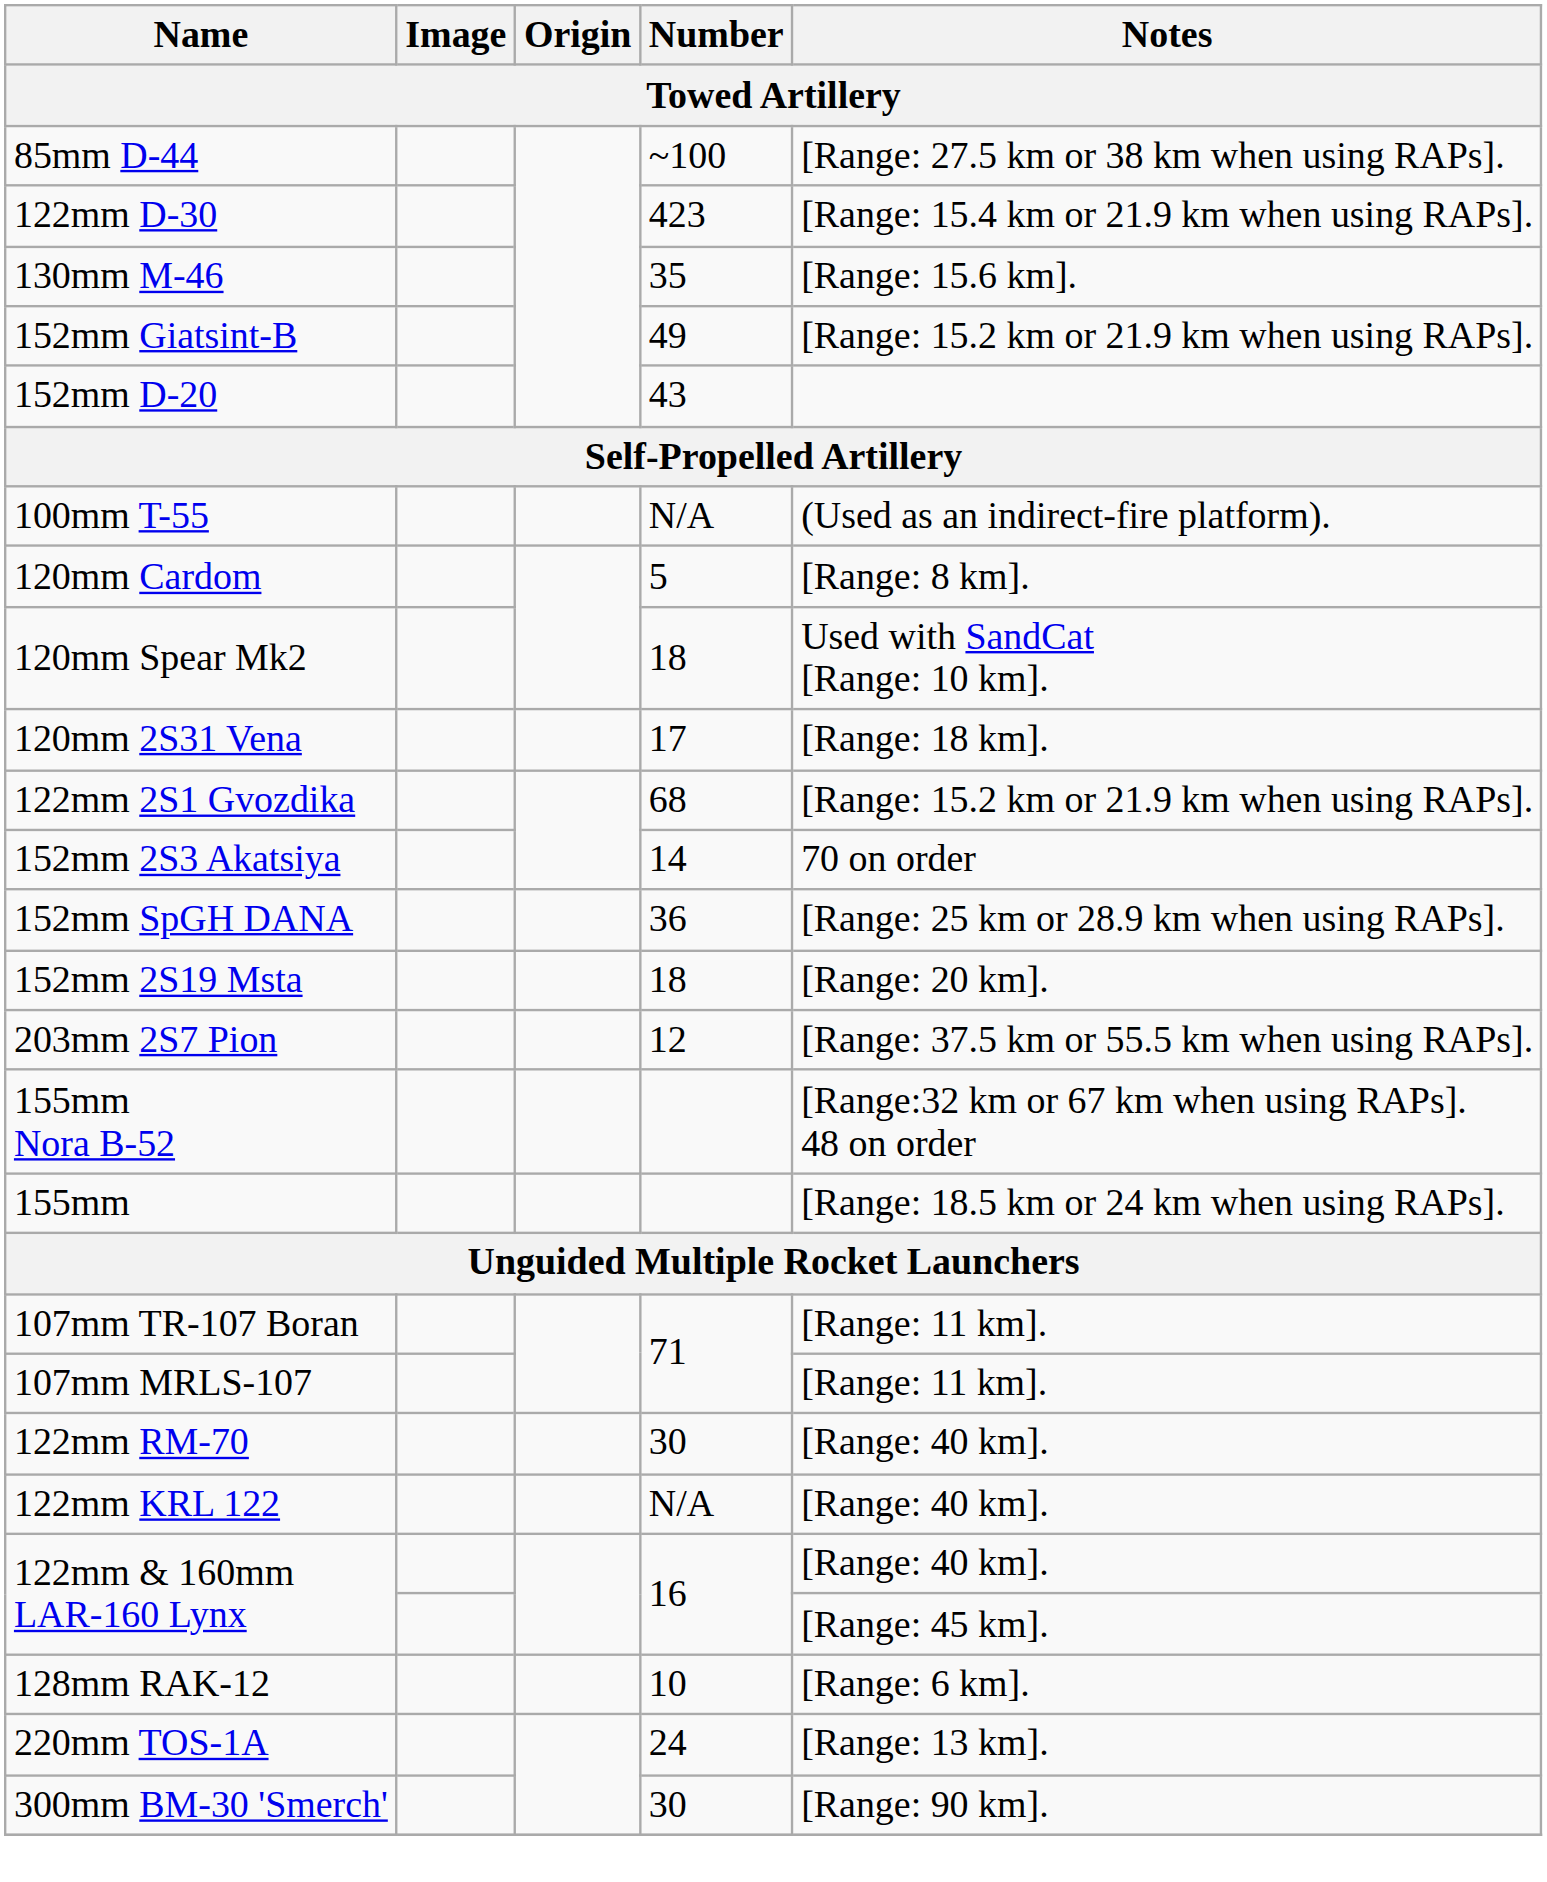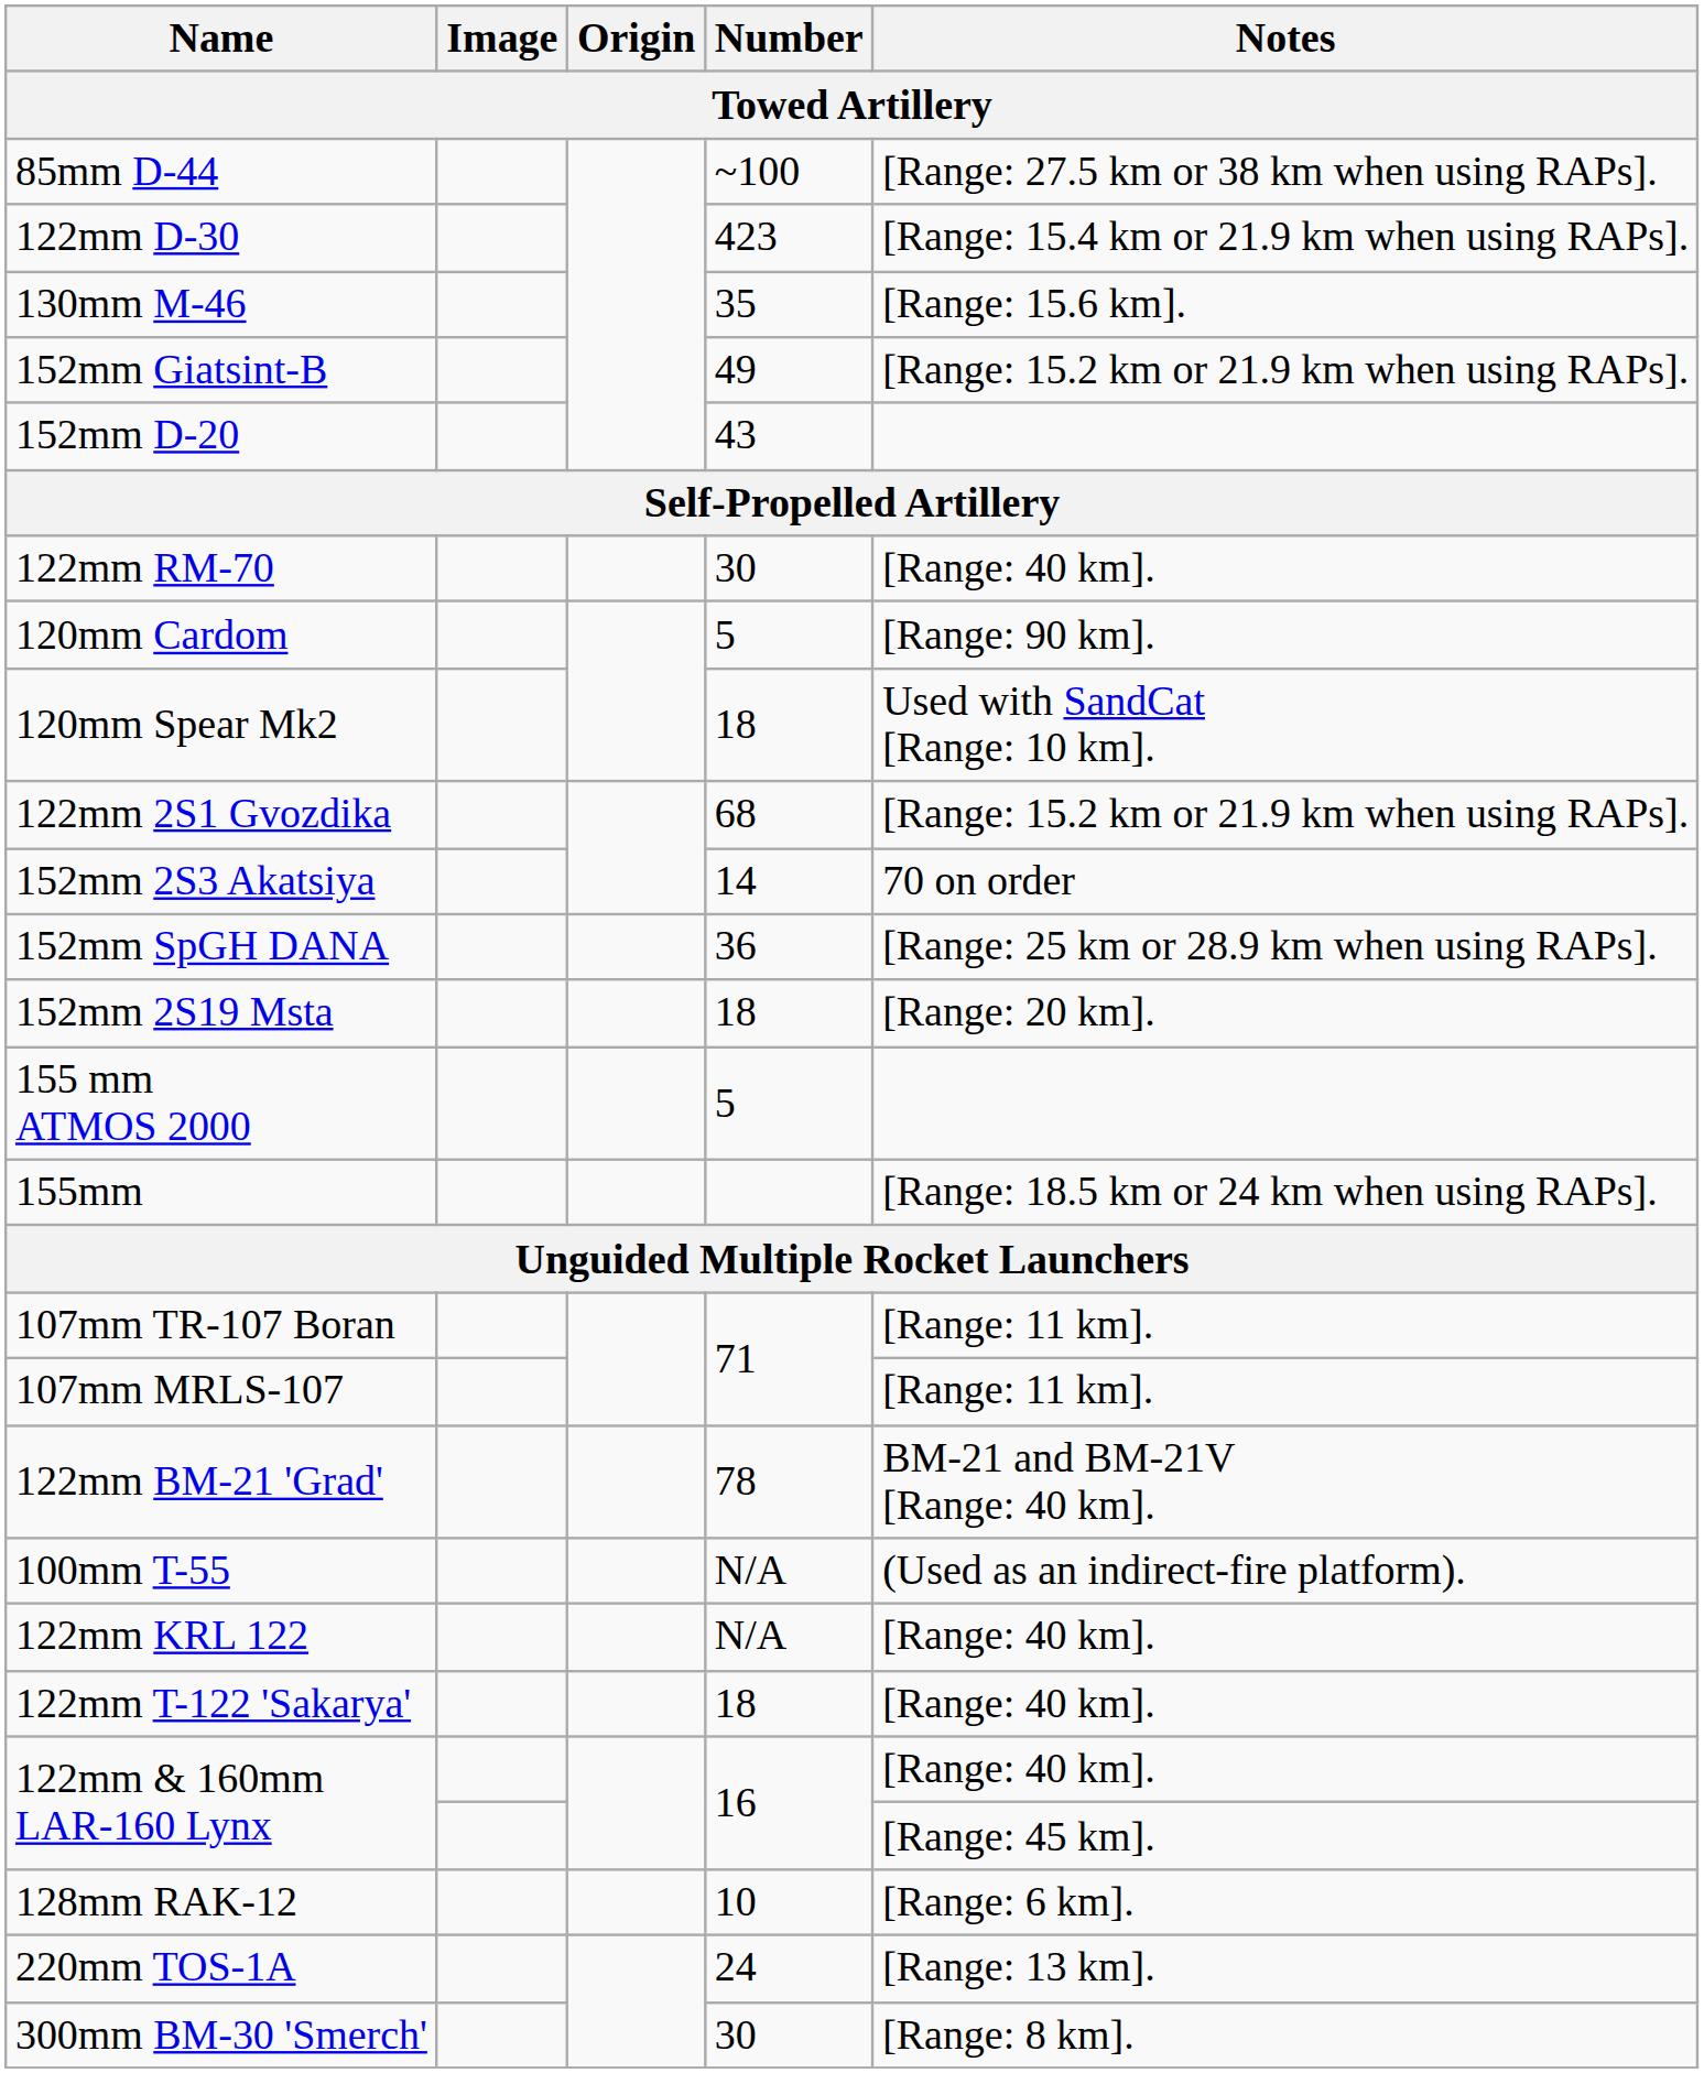 <table class="wikitable">
 <tr>
 <th>Name</th>
 <th>Image</th>
 <th>Origin</th>
 <th>Number</th>
 <th>Notes</th>
 </tr>
 <tr>
 <th colspan="5">Towed Artillery</th>
 </tr>
 <tr>
 <td>85mm <a href='#'>D-44</a></td>
 <td></td>
 <td rowspan="5"></td>
 <td>~100</td>
 <td>[Range: 27.5 km or 38 km when using RAPs].</td>
 </tr>
 <tr>
 <td>122mm <a href='#'>D-30</a></td>
 <td></td>
 <td>423</td>
 <td>[Range: 15.4 km or 21.9 km when using RAPs].</td>
 </tr>
 <tr>
 <td>130mm <a href='#'>M-46</a></td>
 <td></td>
 <td>35</td>
 <td>[Range: 15.6 km].</td>
 </tr>
 <tr>
 <td>152mm <a href='#'>Giatsint-B</a></td>
 <td></td>
 <td>49</td>
 <td>[Range: 15.2 km or 21.9 km when using RAPs].</td>
 </tr>
 <tr>
 <td>152mm <a href='#'>D-20</a></td>
 <td></td>
 <td>43</td>
 <td></td>
 </tr>
 <tr>
 <th colspan="5">Self-Propelled Artillery</th>
 </tr>
 <tr>
-<td>100mm <a href='#'>T-55</a></td>
+<td>122mm <a href='#'>RM-70</a></td>
 <td></td>
 <td></td>
-<td>N/A</td>
-<td>(Used as an indirect-fire platform).</td>
+<td>30</td>
+<td>[Range: 40 km].</td>
 </tr>
 <tr>
 <td>120mm <a href='#'>Cardom</a></td>
 <td></td>
 <td rowspan="2"></td>
 <td>5</td>
-<td>[Range: 8 km].</td>
+<td>[Range: 90 km].</td>
 </tr>
 <tr>
 <td>120mm Spear Mk2</td>
 <td></td>
 <td>18</td>
 <td>Used with <a href='#'>SandCat</a><br>[Range: 10 km].</td>
-</tr>
-<tr>
-<td>120mm <a href='#'>2S31 Vena</a></td>
-<td></td>
-<td></td>
-<td>17</td>
-<td>[Range: 18 km].</td>
 </tr>
 <tr>
 <td>122mm <a href='#'>2S1 Gvozdika</a></td>
 <td></td>
 <td rowspan="2"></td>
 <td>68</td>
 <td>[Range: 15.2 km or 21.9 km when using RAPs].</td>
 </tr>
 <tr>
 <td>152mm <a href='#'>2S3 Akatsiya</a></td>
 <td></td>
 <td>14</td>
 <td>70 on order</td>
 </tr>
 <tr>
 <td>152mm <a href='#'>SpGH DANA</a></td>
 <td></td>
 <td></td>
 <td>36</td>
 <td>[Range: 25 km or 28.9 km when using RAPs].</td>
 </tr>
 <tr>
 <td>152mm <a href='#'>2S19 Msta</a></td>
 <td></td>
 <td></td>
 <td>18</td>
 <td>[Range: 20 km].</td>
 </tr>
 <tr>
-<td>203mm <a href='#'>2S7 Pion</a></td>
+<td>155 mm<br><a href='#'>ATMOS 2000</a></td>
 <td></td>
 <td></td>
-<td>12</td>
-<td>[Range: 37.5 km or 55.5 km when using RAPs].</td>
-</tr>
-<tr>
-<td>155mm<br><a href='#'>Nora B-52</a></td>
+<td>5</td>
 <td></td>
-<td></td>
-<td></td>
-<td>[Range:32 km or 67 km when using RAPs].<br>48 on order</td>
 </tr>
 <tr>
 <td>155mm </td>
 <td></td>
 <td></td>
 <td></td>
 <td>[Range: 18.5 km or 24 km when using RAPs].</td>
 </tr>
 <tr>
 <th colspan="5">Unguided Multiple Rocket Launchers</th>
 </tr>
 <tr>
 <td>107mm TR-107 Boran</td>
 <td></td>
 <td rowspan="2"><br></td>
 <td rowspan="2">71</td>
 <td>[Range: 11 km].</td>
 </tr>
 <tr>
 <td>107mm MRLS-107</td>
 <td></td>
 <td>[Range: 11 km].</td>
 </tr>
 <tr>
-<td>122mm <a href='#'>RM-70</a></td>
+<td>122mm <a href='#'>BM-21 'Grad'</a></td>
 <td></td>
 <td></td>
-<td>30</td>
-<td>[Range: 40 km].</td>
+<td>78</td>
+<td>BM-21 and BM-21V<br>[Range: 40 km].</td>
+</tr>
+<tr>
+<td>100mm <a href='#'>T-55</a></td>
+<td></td>
+<td></td>
+<td>N/A</td>
+<td>(Used as an indirect-fire platform).</td>
 </tr>
 <tr>
 <td>122mm <a href='#'>KRL 122</a></td>
 <td></td>
 <td></td>
 <td>N/A</td>
+<td>[Range: 40 km].</td>
+</tr>
+<tr>
+<td>122mm <a href='#'>T-122 'Sakarya'</a></td>
+<td></td>
+<td></td>
+<td>18</td>
 <td>[Range: 40 km].</td>
 </tr>
 <tr>
 <td rowspan="2">122mm & 160mm<br><a href='#'>LAR-160 Lynx</a></td>
 <td></td>
 <td rowspan="2"></td>
 <td rowspan="2">16</td>
 <td>[Range: 40 km].</td>
 </tr>
 <tr>
 <td></td>
 <td>[Range: 45 km].</td>
 </tr>
 <tr>
 <td>128mm RAK-12</td>
 <td></td>
 <td></td>
 <td>10</td>
 <td>[Range: 6 km].</td>
 </tr>
 <tr>
 <td>220mm <a href='#'>TOS-1A</a></td>
 <td></td>
 <td rowspan="2"></td>
 <td>24</td>
 <td>[Range: 13 km].</td>
 </tr>
 <tr>
 <td>300mm <a href='#'>BM-30 'Smerch'</a></td>
 <td></td>
 <td>30</td>
-<td>[Range: 90 km].</td>
+<td>[Range: 8 km].</td>
 </tr>
 <tr>
 </tr>
 </table>
